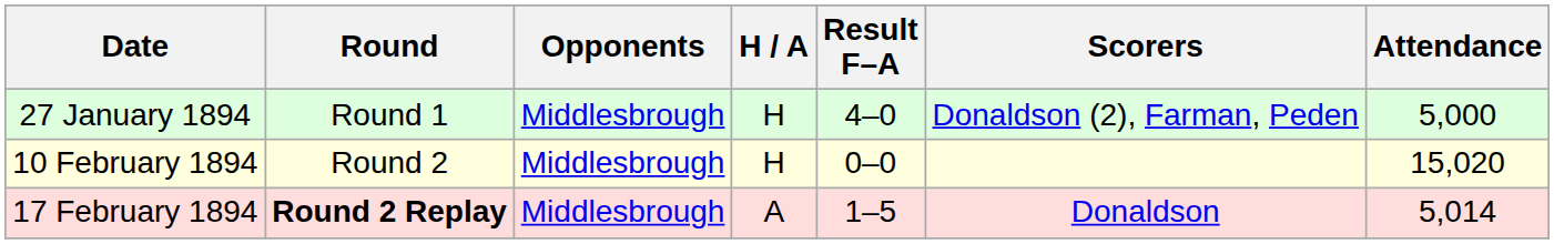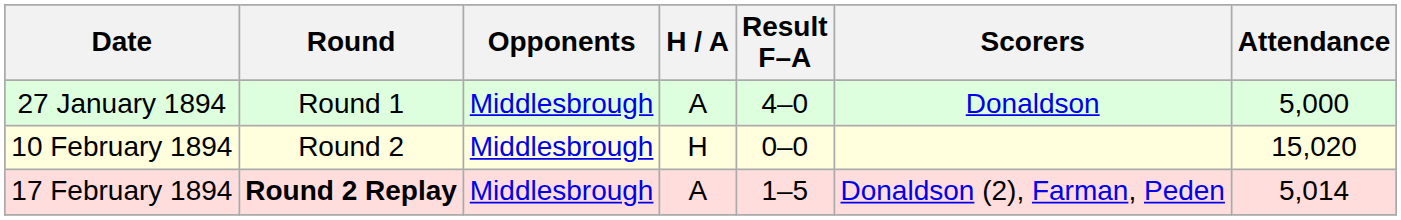 <table class="wikitable" style="text-align:center">
 <tr>
 <th>Date</th>
 <th>Round</th>
 <th>Opponents</th>
 <th>H / A</th>
 <th>Result<br>F–A</th>
 <th>Scorers</th>
 <th>Attendance</th>
 </tr>
 <tr bgcolor="#ddffdd">
 <td>27 January 1894</td>
 <td>Round 1</td>
 <td><a href='#'>Middlesbrough</a></td>
-<td>H</td>
+<td>A</td>
 <td>4–0</td>
-<td><a href='#'>Donaldson</a> (2), <a href='#'>Farman</a>, <a href='#'>Peden</a></td>
+<td><a href='#'>Donaldson</a></td>
 <td>5,000</td>
 </tr>
 <tr bgcolor="#ffffdd">
 <td>10 February 1894</td>
 <td>Round 2</td>
 <td><a href='#'>Middlesbrough</a></td>
 <td>H</td>
 <td>0–0</td>
 <td></td>
 <td>15,020</td>
 </tr>
 <tr bgcolor="#ffdddd">
 <td>17 February 1894</td>
 <td><strong>Round 2 Replay</strong></td>
 <td><a href='#'>Middlesbrough</a></td>
 <td>A</td>
 <td>1–5</td>
-<td><a href='#'>Donaldson</a></td>
+<td><a href='#'>Donaldson</a> (2), <a href='#'>Farman</a>, <a href='#'>Peden</a></td>
 <td>5,014</td>
 </tr>
 </table>
